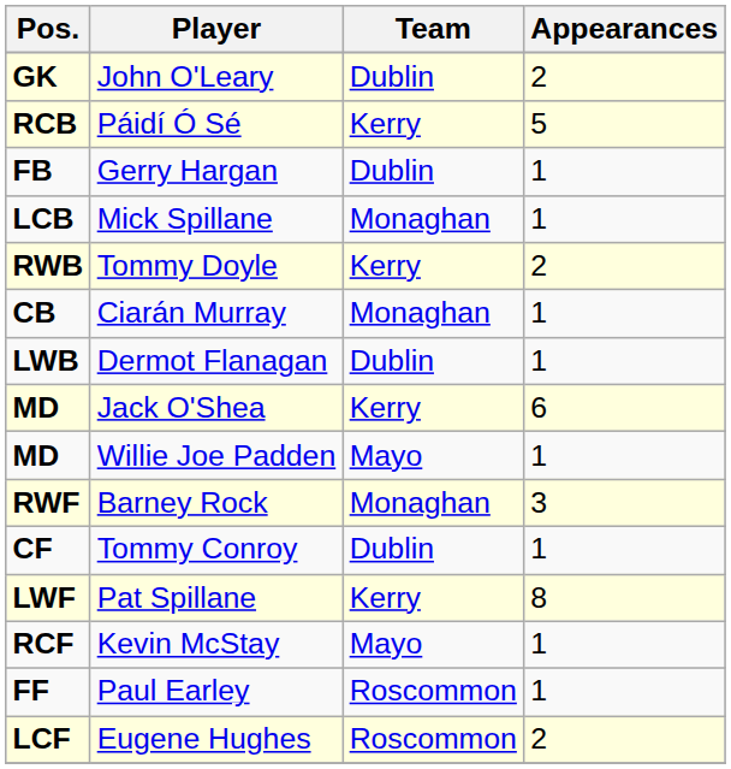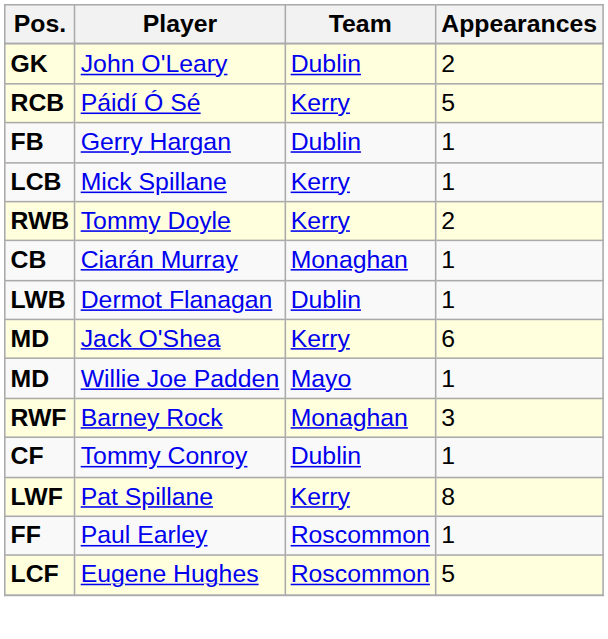 <table class="wikitable">
 <tr>
 <th>Pos.</th>
 <th>Player</th>
 <th>Team</th>
 <th>Appearances</th>
 </tr>
 <tr>
 </tr>
 <tr bgcolor=#FFFFDD>
 <td><strong>GK</strong></td>
 <td> <a href='#'>John O'Leary</a></td>
 <td><a href='#'>Dublin</a></td>
 <td>2</td>
 </tr>
 <tr bgcolor=#FFFFDD>
 <td><strong>RCB</strong></td>
 <td> <a href='#'>Páidí Ó Sé</a></td>
 <td><a href='#'>Kerry</a></td>
 <td>5</td>
 </tr>
 <tr>
 <td><strong>FB</strong></td>
 <td> <a href='#'>Gerry Hargan</a></td>
 <td><a href='#'>Dublin</a></td>
 <td>1</td>
 </tr>
 <tr>
 <td><strong>LCB</strong></td>
 <td> <a href='#'>Mick Spillane</a></td>
-<td><a href='#'>Monaghan</a></td>
+<td><a href='#'>Kerry</a></td>
 <td>1</td>
 </tr>
 <tr bgcolor=#FFFFDD>
 <td><strong>RWB</strong></td>
 <td> <a href='#'>Tommy Doyle</a></td>
 <td><a href='#'>Kerry</a></td>
 <td>2</td>
 </tr>
 <tr>
 <td><strong>CB</strong></td>
 <td> <a href='#'>Ciarán Murray</a></td>
 <td><a href='#'>Monaghan</a></td>
 <td>1</td>
 </tr>
 <tr>
 <td><strong>LWB</strong></td>
 <td> <a href='#'>Dermot Flanagan</a></td>
 <td><a href='#'>Dublin</a></td>
 <td>1</td>
 </tr>
 <tr bgcolor=#FFFFDD>
 <td><strong>MD</strong></td>
 <td> <a href='#'>Jack O'Shea</a></td>
 <td><a href='#'>Kerry</a></td>
 <td>6</td>
 </tr>
 <tr>
 <td><strong>MD</strong></td>
 <td> <a href='#'>Willie Joe Padden</a></td>
 <td><a href='#'>Mayo</a></td>
 <td>1</td>
 </tr>
 <tr bgcolor=#FFFFDD>
 <td><strong>RWF</strong></td>
 <td> <a href='#'>Barney Rock</a></td>
 <td><a href='#'>Monaghan</a></td>
 <td>3</td>
 </tr>
 <tr>
 <td><strong>CF</strong></td>
 <td> <a href='#'>Tommy Conroy</a></td>
 <td><a href='#'>Dublin</a></td>
 <td>1</td>
 </tr>
 <tr bgcolor=#FFFFDD>
 <td><strong>LWF</strong></td>
 <td> <a href='#'>Pat Spillane</a></td>
 <td><a href='#'>Kerry</a></td>
 <td>8</td>
 </tr>
 <tr>
-<td><strong>RCF</strong></td>
-<td> <a href='#'>Kevin McStay</a></td>
-<td><a href='#'>Mayo</a></td>
-<td>1</td>
-</tr>
-<tr>
 <td><strong>FF</strong></td>
 <td> <a href='#'>Paul Earley</a></td>
 <td><a href='#'>Roscommon</a></td>
 <td>1</td>
 </tr>
 <tr bgcolor=#FFFFDD>
 <td><strong>LCF</strong></td>
 <td> <a href='#'>Eugene Hughes</a></td>
 <td><a href='#'>Roscommon</a></td>
-<td>2</td>
+<td>5</td>
 </tr>
 <tr>
 </tr>
 </table>
